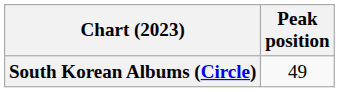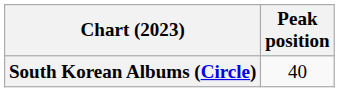 <table class="wikitable plainrowheaders" style="text-align:center">
 <tr>
 <th scope="col">Chart (2023)</th>
 <th scope="col">Peak<br>position</th>
 </tr>
 <tr>
 <th scope="row">South Korean Albums (<a href='#'>Circle</a>)</th>
-<td>49</td>
+<td>40</td>
 </tr>
 </table>
